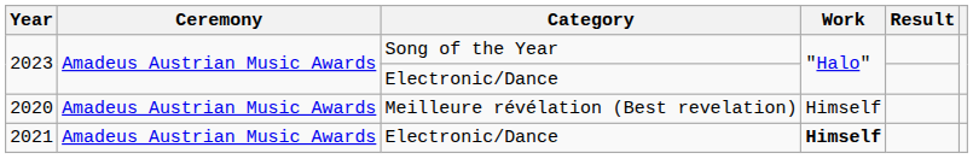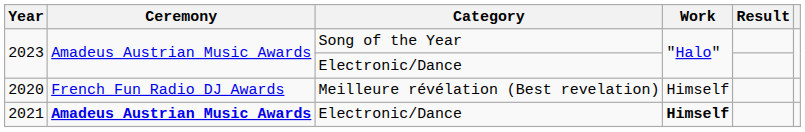 <table class="wikitable ">
 <tr>
 <th>Year</th>
 <th>Ceremony</th>
 <th>Category</th>
 <th>Work</th>
 <th>Result</th>
 <th></th>
 </tr>
 <tr>
 <td rowspan="2">2023</td>
 <td rowspan="2"><a href='#'>Amadeus Austrian Music Awards</a></td>
 <td>Song of the Year</td>
 <td rowspan="2">"<a href='#'>Halo</a>"</td>
 <td></td>
 <td rowspan="2"></td>
 </tr>
 <tr>
 <td>Electronic/Dance</td>
 <td></td>
 </tr>
 <tr>
 <td>2020</td>
-<td><a href='#'>Amadeus Austrian Music Awards</a></td>
+<td><a href='#'>French Fun Radio DJ Awards</a></td>
 <td>Meilleure révélation (Best revelation)</td>
 <td>Himself</td>
 <td></td>
 <td></td>
 </tr>
 <tr>
 <td>2021</td>
-<td><a href='#'>Amadeus Austrian Music Awards</a></td>
+<td><strong><a href='#'>Amadeus Austrian Music Awards</a></strong></td>
 <td>Electronic/Dance</td>
 <td><strong>Himself</strong></td>
 <td></td>
 <td></td>
 </tr>
 </table>
